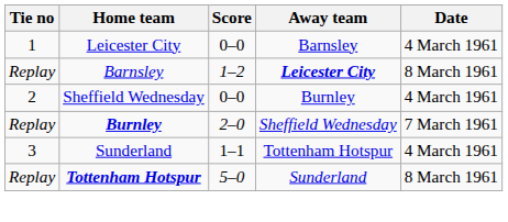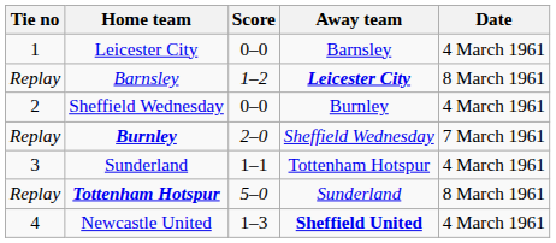 <table class="wikitable" style="text-align: center">
 <tr>
 <th>Tie no</th>
 <th>Home team</th>
 <th>Score</th>
 <th>Away team</th>
 <th>Date</th>
 </tr>
 <tr>
 <td>1</td>
 <td><a href='#'>Leicester City</a></td>
 <td>0–0</td>
 <td><a href='#'>Barnsley</a></td>
 <td>4 March 1961</td>
 </tr>
 <tr>
 <td><em>Replay</em></td>
 <td><em><a href='#'>Barnsley</a></em></td>
 <td><em>1–2</em></td>
 <td><strong><em><a href='#'>Leicester City</a></em></strong></td>
 <td>8 March 1961</td>
 </tr>
 <tr>
 <td>2</td>
 <td><a href='#'>Sheffield Wednesday</a></td>
 <td>0–0</td>
 <td><a href='#'>Burnley</a></td>
 <td>4 March 1961</td>
 </tr>
 <tr>
 <td><em>Replay</em></td>
 <td><strong><em><a href='#'>Burnley</a></em></strong></td>
 <td><em>2–0</em></td>
 <td><em><a href='#'>Sheffield Wednesday</a></em></td>
 <td>7 March 1961</td>
 </tr>
 <tr>
 <td>3</td>
 <td><a href='#'>Sunderland</a></td>
 <td>1–1</td>
 <td><a href='#'>Tottenham Hotspur</a></td>
 <td>4 March 1961</td>
 </tr>
 <tr>
 <td><em>Replay</em></td>
 <td><strong><em><a href='#'>Tottenham Hotspur</a></em></strong></td>
 <td><em>5–0</em></td>
 <td><em><a href='#'>Sunderland</a></em></td>
 <td>8 March 1961</td>
 </tr>
+<tr>
+<td>4</td>
+<td><a href='#'>Newcastle United</a></td>
+<td>1–3</td>
+<td><strong><a href='#'>Sheffield United</a></strong></td>
+<td>4 March 1961</td>
+</tr>
 </table>
